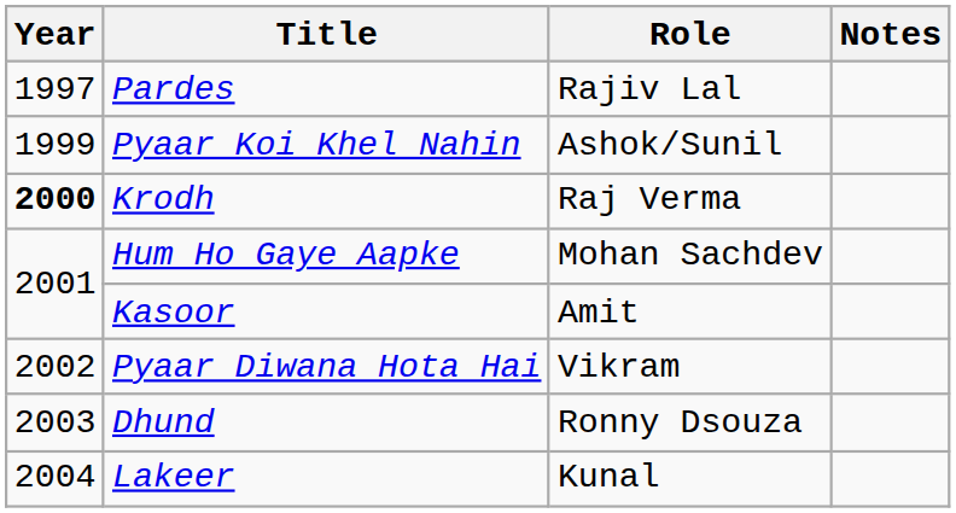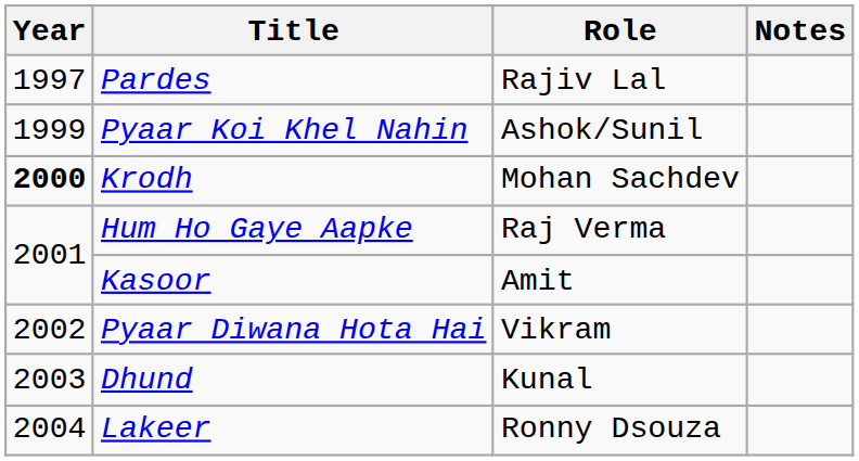 <table class="wikitable sortable">
 <tr>
 <th>Year</th>
 <th>Title</th>
 <th>Role</th>
 <th>Notes</th>
 </tr>
 <tr>
 <td>1997</td>
 <td><em><a href='#'>Pardes</a></em></td>
 <td>Rajiv Lal</td>
 <td></td>
 </tr>
 <tr>
 <td>1999</td>
 <td><em><a href='#'>Pyaar Koi Khel Nahin</a></em></td>
 <td>Ashok/Sunil</td>
 <td></td>
 </tr>
 <tr>
 <td><strong>2000</strong></td>
 <td><em><a href='#'>Krodh</a></em></td>
-<td>Raj Verma</td>
+<td>Mohan Sachdev</td>
 <td></td>
 </tr>
 <tr>
 <td rowspan="2">2001</td>
 <td><em><a href='#'>Hum Ho Gaye Aapke</a></em></td>
-<td>Mohan Sachdev</td>
+<td>Raj Verma</td>
 <td></td>
 </tr>
 <tr>
 <td><em><a href='#'>Kasoor</a></em></td>
 <td>Amit</td>
 <td></td>
 </tr>
 <tr>
 <td>2002</td>
 <td><em><a href='#'>Pyaar Diwana Hota Hai</a></em></td>
 <td>Vikram</td>
 <td></td>
 </tr>
 <tr>
 <td>2003</td>
 <td><em><a href='#'>Dhund</a></em></td>
-<td>Ronny Dsouza</td>
+<td>Kunal</td>
 <td></td>
 </tr>
 <tr>
 <td>2004</td>
 <td><em><a href='#'>Lakeer</a></em></td>
-<td>Kunal</td>
+<td>Ronny Dsouza</td>
 <td></td>
 </tr>
 </table>
